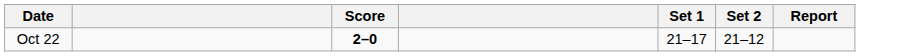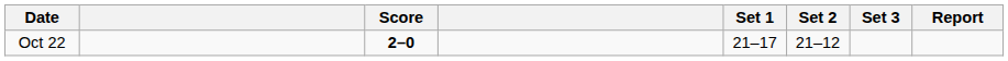 <table class="wikitable" style="text-align: center; font-size:90% ">
 <tr>
 <th width="60">Date</th>
 <th align="right" width="250"></th>
 <th width="60">Score</th>
 <th align="left" width="250"></th>
 <th width="50">Set 1</th>
 <th width="50">Set 2</th>
+<th width="50">Set 3</th>
 <th width="75">Report</th>
 </tr>
 <tr>
 <td>Oct 22</td>
 <td align=left><strong></strong></td>
 <td align=center><strong>2–0</strong></td>
 <td align=left></td>
 <td>21–17</td>
 <td>21–12</td>
 <td></td>
+<td></td>
 </tr>
 </table>
